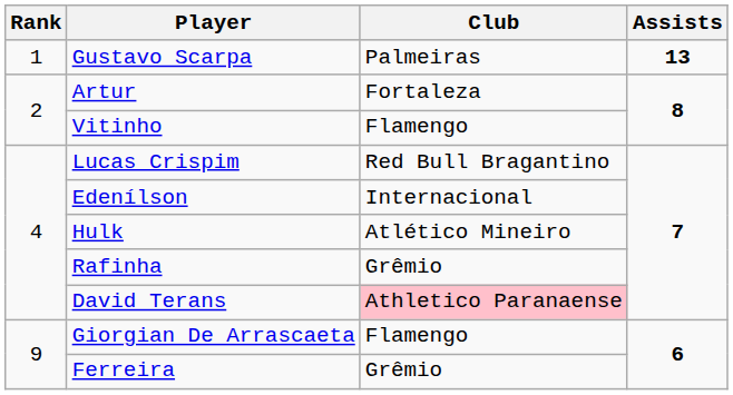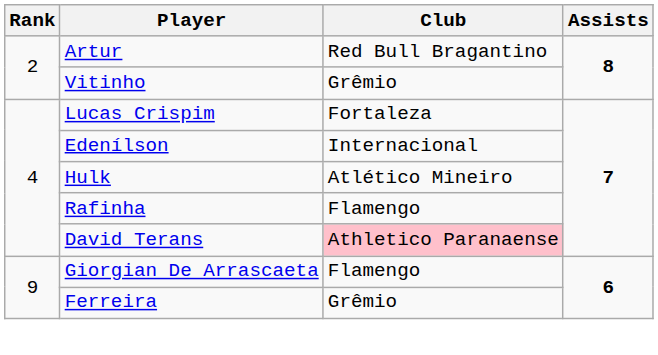 <table class="wikitable" style="text-align:center">
 <tr>
 <th>Rank</th>
 <th>Player</th>
 <th>Club</th>
 <th>Assists</th>
 </tr>
 <tr>
-<td>1</td>
-<td align="left"> <a href='#'>Gustavo Scarpa</a></td>
-<td align="left">Palmeiras</td>
-<td><strong>13</strong></td>
-</tr>
-<tr>
 <td rowspan="2">2</td>
 <td align="left"> <a href='#'>Artur</a></td>
-<td align="left">Fortaleza</td>
+<td align="left">Red Bull Bragantino</td>
 <td rowspan="2"><strong>8</strong></td>
 </tr>
 <tr>
 <td align="left"> <a href='#'>Vitinho</a></td>
-<td align="left">Flamengo</td>
+<td align="left">Grêmio</td>
 </tr>
 <tr>
 <td rowspan="5">4</td>
 <td align="left"> <a href='#'>Lucas Crispim</a></td>
-<td align="left">Red Bull Bragantino</td>
+<td align="left">Fortaleza</td>
 <td rowspan="5"><strong>7</strong></td>
 </tr>
 <tr>
 <td align="left"> <a href='#'>Edenílson</a></td>
 <td align="left">Internacional</td>
 </tr>
 <tr>
 <td align="left"> <a href='#'>Hulk</a></td>
 <td align="left">Atlético Mineiro</td>
 </tr>
 <tr>
 <td align="left"> <a href='#'>Rafinha</a></td>
-<td align="left">Grêmio</td>
+<td align="left">Flamengo</td>
 </tr>
 <tr>
 <td align="left"> <a href='#'>David Terans</a></td>
 <td align="left" style="background: pink;">Athletico Paranaense</td>
 </tr>
 <tr>
 <td rowspan="2">9</td>
 <td align="left"> <a href='#'>Giorgian De Arrascaeta</a></td>
 <td align="left">Flamengo</td>
 <td rowspan="2"><strong>6</strong></td>
 </tr>
 <tr>
 <td align="left"> <a href='#'>Ferreira</a></td>
 <td align="left">Grêmio</td>
 </tr>
 </table>
